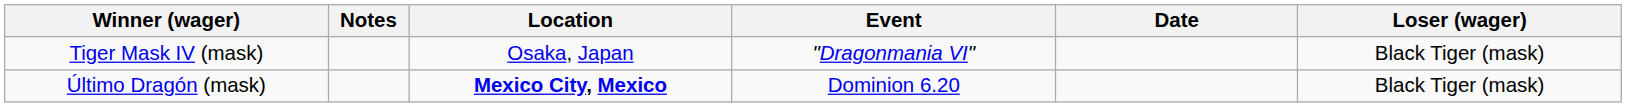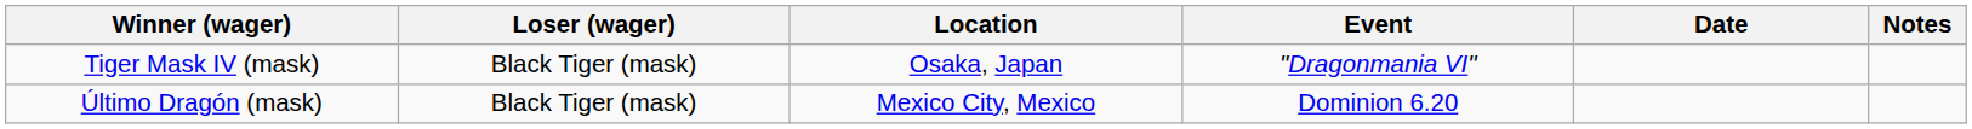 <table class="wikitable sortable" width=100%  style="text-align: center">
 <tr>
 <th width=20% scope="col">Winner (wager)</th>
-<th class="unsortable" width=5% scope="col">Notes</th>
+<th width=20% scope="col">Loser (wager)</th>
 <th width=20% scope="col">Location</th>
 <th width=20% scope="col">Event</th>
 <th width=15% scope="col">Date</th>
-<th width=20% scope="col">Loser (wager)</th>
+<th class="unsortable" width=5% scope="col">Notes</th>
 </tr>
 <tr>
 <td><a href='#'>Tiger Mask IV</a> (mask)</td>
-<td></td>
+<td>Black Tiger (mask)</td>
 <td><a href='#'>Osaka</a>, <a href='#'>Japan</a></td>
 <td><em>"<a href='#'>Dragonmania VI</a>"</em></td>
 <td></td>
-<td>Black Tiger (mask)</td>
+<td></td>
 </tr>
 <tr>
 <td><a href='#'>Último Dragón</a> (mask)</td>
-<td></td>
-<td><strong><a href='#'>Mexico City</a>, <a href='#'>Mexico</a></strong></td>
+<td>Black Tiger (mask)</td>
+<td><a href='#'>Mexico City</a>, <a href='#'>Mexico</a></td>
 <td><a href='#'>Dominion 6.20</a></td>
 <td></td>
-<td>Black Tiger (mask)</td>
+<td></td>
 </tr>
 </table>
